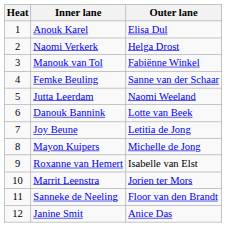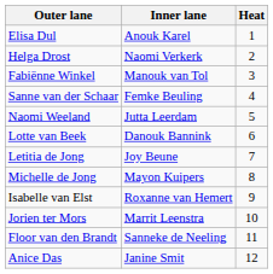 <table class="wikitable">
 <tr>
+<th>Outer lane</th>
+<th>Inner lane</th>
 <th>Heat</th>
-<th>Inner lane</th>
-<th>Outer lane</th>
 </tr>
 <tr>
+<td><a href='#'>Elisa Dul</a></td>
+<td><a href='#'>Anouk Karel</a></td>
 <td align="center">1</td>
-<td><a href='#'>Anouk Karel</a></td>
-<td><a href='#'>Elisa Dul</a></td>
 </tr>
 <tr>
+<td><a href='#'>Helga Drost</a></td>
+<td><a href='#'>Naomi Verkerk</a></td>
 <td align="center">2</td>
-<td><a href='#'>Naomi Verkerk</a></td>
-<td><a href='#'>Helga Drost</a></td>
 </tr>
 <tr>
+<td><a href='#'>Fabiënne Winkel</a></td>
+<td><a href='#'>Manouk van Tol</a></td>
 <td align="center">3</td>
-<td><a href='#'>Manouk van Tol</a></td>
-<td><a href='#'>Fabiënne Winkel</a></td>
 </tr>
 <tr>
+<td><a href='#'>Sanne van der Schaar</a></td>
+<td><a href='#'>Femke Beuling</a></td>
 <td align="center">4</td>
-<td><a href='#'>Femke Beuling</a></td>
-<td><a href='#'>Sanne van der Schaar</a></td>
 </tr>
 <tr>
+<td><a href='#'>Naomi Weeland</a></td>
+<td><a href='#'>Jutta Leerdam</a></td>
 <td align="center">5</td>
-<td><a href='#'>Jutta Leerdam</a></td>
-<td><a href='#'>Naomi Weeland</a></td>
 </tr>
 <tr>
+<td><a href='#'>Lotte van Beek</a></td>
+<td><a href='#'>Danouk Bannink</a></td>
 <td align="center">6</td>
-<td><a href='#'>Danouk Bannink</a></td>
-<td><a href='#'>Lotte van Beek</a></td>
 </tr>
 <tr>
+<td><a href='#'>Letitia de Jong</a></td>
+<td><a href='#'>Joy Beune</a></td>
 <td align="center">7</td>
-<td><a href='#'>Joy Beune</a></td>
-<td><a href='#'>Letitia de Jong</a></td>
 </tr>
 <tr>
+<td><a href='#'>Michelle de Jong</a></td>
+<td><a href='#'>Mayon Kuipers</a></td>
 <td align="center">8</td>
-<td><a href='#'>Mayon Kuipers</a></td>
-<td><a href='#'>Michelle de Jong</a></td>
 </tr>
 <tr>
+<td>Isabelle van Elst</td>
+<td><a href='#'>Roxanne van Hemert</a></td>
 <td align="center">9</td>
-<td><a href='#'>Roxanne van Hemert</a></td>
-<td>Isabelle van Elst</td>
 </tr>
 <tr>
+<td><a href='#'>Jorien ter Mors</a></td>
+<td><a href='#'>Marrit Leenstra</a></td>
 <td align="center">10</td>
-<td><a href='#'>Marrit Leenstra</a></td>
-<td><a href='#'>Jorien ter Mors</a></td>
 </tr>
 <tr>
+<td><a href='#'>Floor van den Brandt</a></td>
+<td><a href='#'>Sanneke de Neeling</a></td>
 <td align="center">11</td>
-<td><a href='#'>Sanneke de Neeling</a></td>
-<td><a href='#'>Floor van den Brandt</a></td>
 </tr>
 <tr>
+<td><a href='#'>Anice Das</a></td>
+<td><a href='#'>Janine Smit</a></td>
 <td align="center">12</td>
-<td><a href='#'>Janine Smit</a></td>
-<td><a href='#'>Anice Das</a></td>
 </tr>
 </table>
